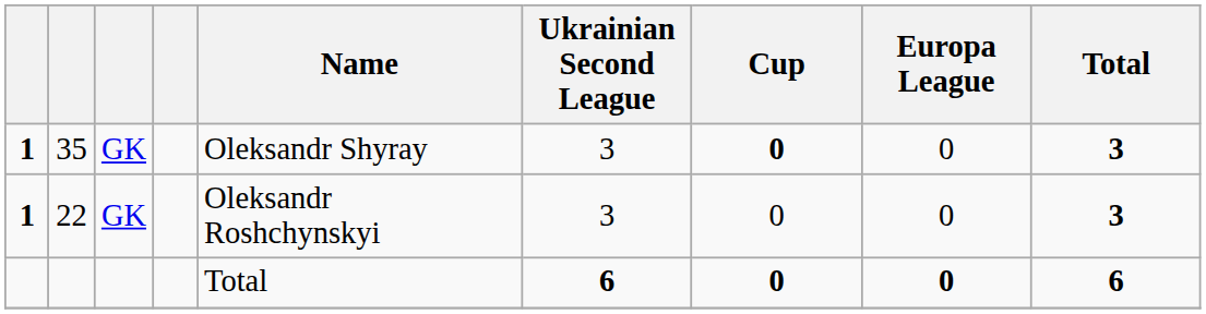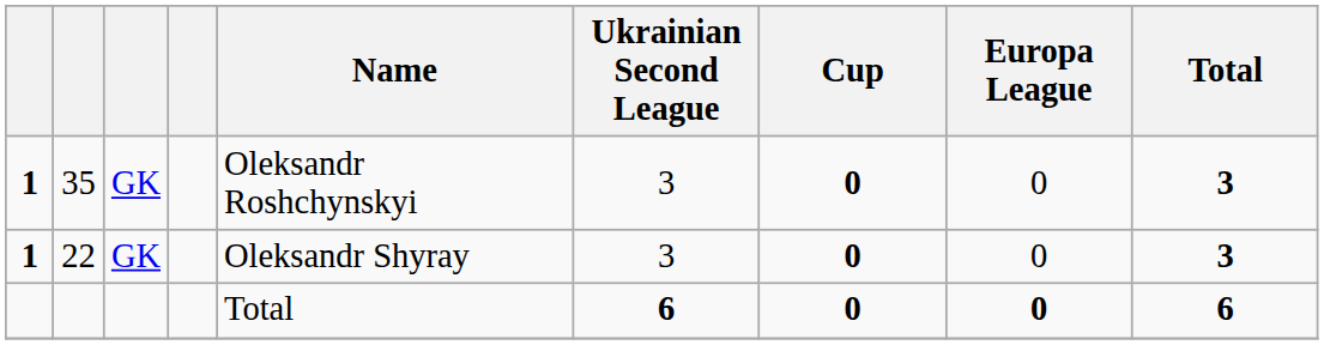 <table class="wikitable" style="text-align:center">
 <tr>
 <th width="15"></th>
 <th width="15"></th>
 <th width="15"></th>
 <th width="15"></th>
 <th width="160">Name</th>
 <th width="80"><strong>Ukrainian Second League</strong></th>
 <th width="80"><strong>Cup</strong></th>
 <th width="80"><strong>Europa League</strong></th>
 <th width="80">Total</th>
 </tr>
 <tr>
 <td><strong>1</strong></td>
 <td>35</td>
 <td><a href='#'>GK</a></td>
 <td></td>
-<td align="left">Oleksandr Shyray</td>
+<td align="left">Oleksandr Roshchynskyi</td>
 <td>3</td>
 <td><strong>0</strong></td>
 <td>0</td>
 <td><strong>3</strong></td>
 </tr>
 <tr>
 <td><strong>1</strong></td>
 <td>22</td>
 <td><a href='#'>GK</a></td>
 <td></td>
-<td align="left">Oleksandr Roshchynskyi</td>
+<td align="left">Oleksandr Shyray</td>
 <td>3</td>
-<td>0</td>
+<td><strong>0</strong></td>
 <td>0</td>
 <td><strong>3</strong></td>
 </tr>
 <tr>
 <td></td>
 <td></td>
 <td></td>
 <td></td>
 <td align="left">Total</td>
 <td><strong>6</strong></td>
 <td><strong>0</strong></td>
 <td><strong>0</strong></td>
 <td><strong>6<em></td>
 </tr>
 <tr>
 </tr>
 </table>
